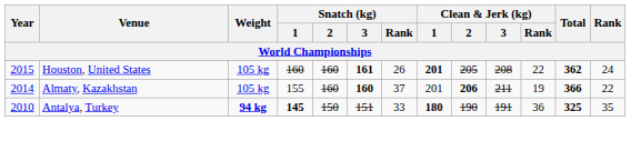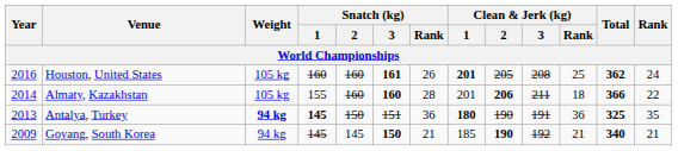 <table class = "wikitable" style="text-align:center;">
 <tr>
 <th rowspan=2 width=40>Year</th>
 <th rowspan=2 width=250>Venue</th>
 <th rowspan=2 width=60>Weight</th>
 <th colspan=4>Snatch (kg)</th>
 <th colspan=4>Clean & Jerk (kg)</th>
 <th rowspan=2 width=40>Total</th>
 <th rowspan=2 width=40>Rank</th>
 </tr>
 <tr>
 <th width=40>1</th>
 <th width=40>2</th>
 <th width=40>3</th>
 <th width=40>Rank</th>
 <th width=40>1</th>
 <th width=40>2</th>
 <th width=40>3</th>
 <th width=40>Rank</th>
 </tr>
 <tr>
 <th colspan=13><a href='#'>World Championships</a></th>
 </tr>
 <tr>
-<td><a href='#'>2015</a></td>
+<td><a href='#'>2016</a></td>
 <td align=left> <a href='#'>Houston</a>, <a href='#'>United States</a></td>
 <td><a href='#'>105 kg</a></td>
 <td><s>160</s></td>
 <td><s>160</s></td>
 <td><strong>161</strong></td>
 <td>26</td>
 <td><strong>201</strong></td>
 <td><s>205</s></td>
 <td><s>208</s></td>
-<td>22</td>
+<td>25</td>
 <td><strong>362</strong></td>
 <td>24</td>
 </tr>
 <tr>
 <td><a href='#'>2014</a></td>
 <td align=left> <a href='#'>Almaty</a>, <a href='#'>Kazakhstan</a></td>
 <td><a href='#'>105 kg</a></td>
 <td>155</td>
 <td><s>160</s></td>
 <td><strong>160</strong></td>
-<td>37</td>
+<td>28</td>
 <td>201</td>
 <td><strong>206</strong></td>
 <td><s>211</s></td>
-<td>19</td>
+<td>18</td>
 <td><strong>366</strong></td>
 <td>22</td>
 </tr>
 <tr>
-<td><a href='#'>2010</a></td>
+<td><a href='#'>2013</a></td>
 <td align=left> <a href='#'>Antalya</a>, <a href='#'>Turkey</a></td>
 <td><strong><a href='#'>94 kg</a></strong></td>
 <td><strong>145</strong></td>
 <td><s>150</s></td>
 <td><s>151</s></td>
-<td>33</td>
+<td>36</td>
 <td><strong>180</strong></td>
 <td><s>190</s></td>
 <td><s>191</s></td>
 <td>36</td>
 <td><strong>325</strong></td>
 <td>35</td>
 </tr>
+<tr>
+<td><a href='#'>2009</a></td>
+<td align=left> <a href='#'>Goyang</a>, <a href='#'>South Korea</a></td>
+<td><a href='#'>94 kg</a></td>
+<td><s>145</s></td>
+<td>145</td>
+<td><strong>150</strong></td>
+<td>21</td>
+<td>185</td>
+<td><strong>190</strong></td>
+<td><s>192</s></td>
+<td>21</td>
+<td><strong>340</strong></td>
+<td>21</td>
+</tr>
 </table>
